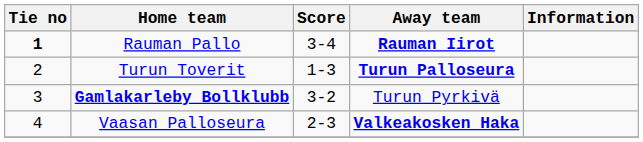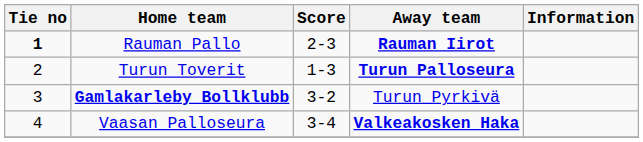 <table class="wikitable" style="text-align:center">
 <tr>
 <th style= width="40px">Tie no</th>
 <th style= width="150px">Home team</th>
 <th style= width="60px">Score</th>
 <th style= width="150px">Away team</th>
 <th style= width="30px">Information</th>
 </tr>
 <tr>
 <td><strong>1</strong></td>
 <td><a href='#'>Rauman Pallo</a></td>
-<td>3-4</td>
+<td>2-3</td>
 <td><strong><a href='#'>Rauman Iirot</a></strong></td>
 <td></td>
 </tr>
 <tr>
 <td>2</td>
 <td><a href='#'>Turun Toverit</a></td>
 <td>1-3</td>
 <td><strong><a href='#'>Turun Palloseura</a></strong></td>
 <td></td>
 </tr>
 <tr>
 <td>3</td>
 <td><strong><a href='#'>Gamlakarleby Bollklubb</a></strong></td>
 <td>3-2</td>
 <td><a href='#'>Turun Pyrkivä</a></td>
 <td></td>
 </tr>
 <tr>
 <td>4</td>
 <td><a href='#'>Vaasan Palloseura</a></td>
-<td>2-3</td>
+<td>3-4</td>
 <td><strong><a href='#'>Valkeakosken Haka</a></strong></td>
 <td></td>
 </tr>
 <tr>
 </tr>
 </table>
